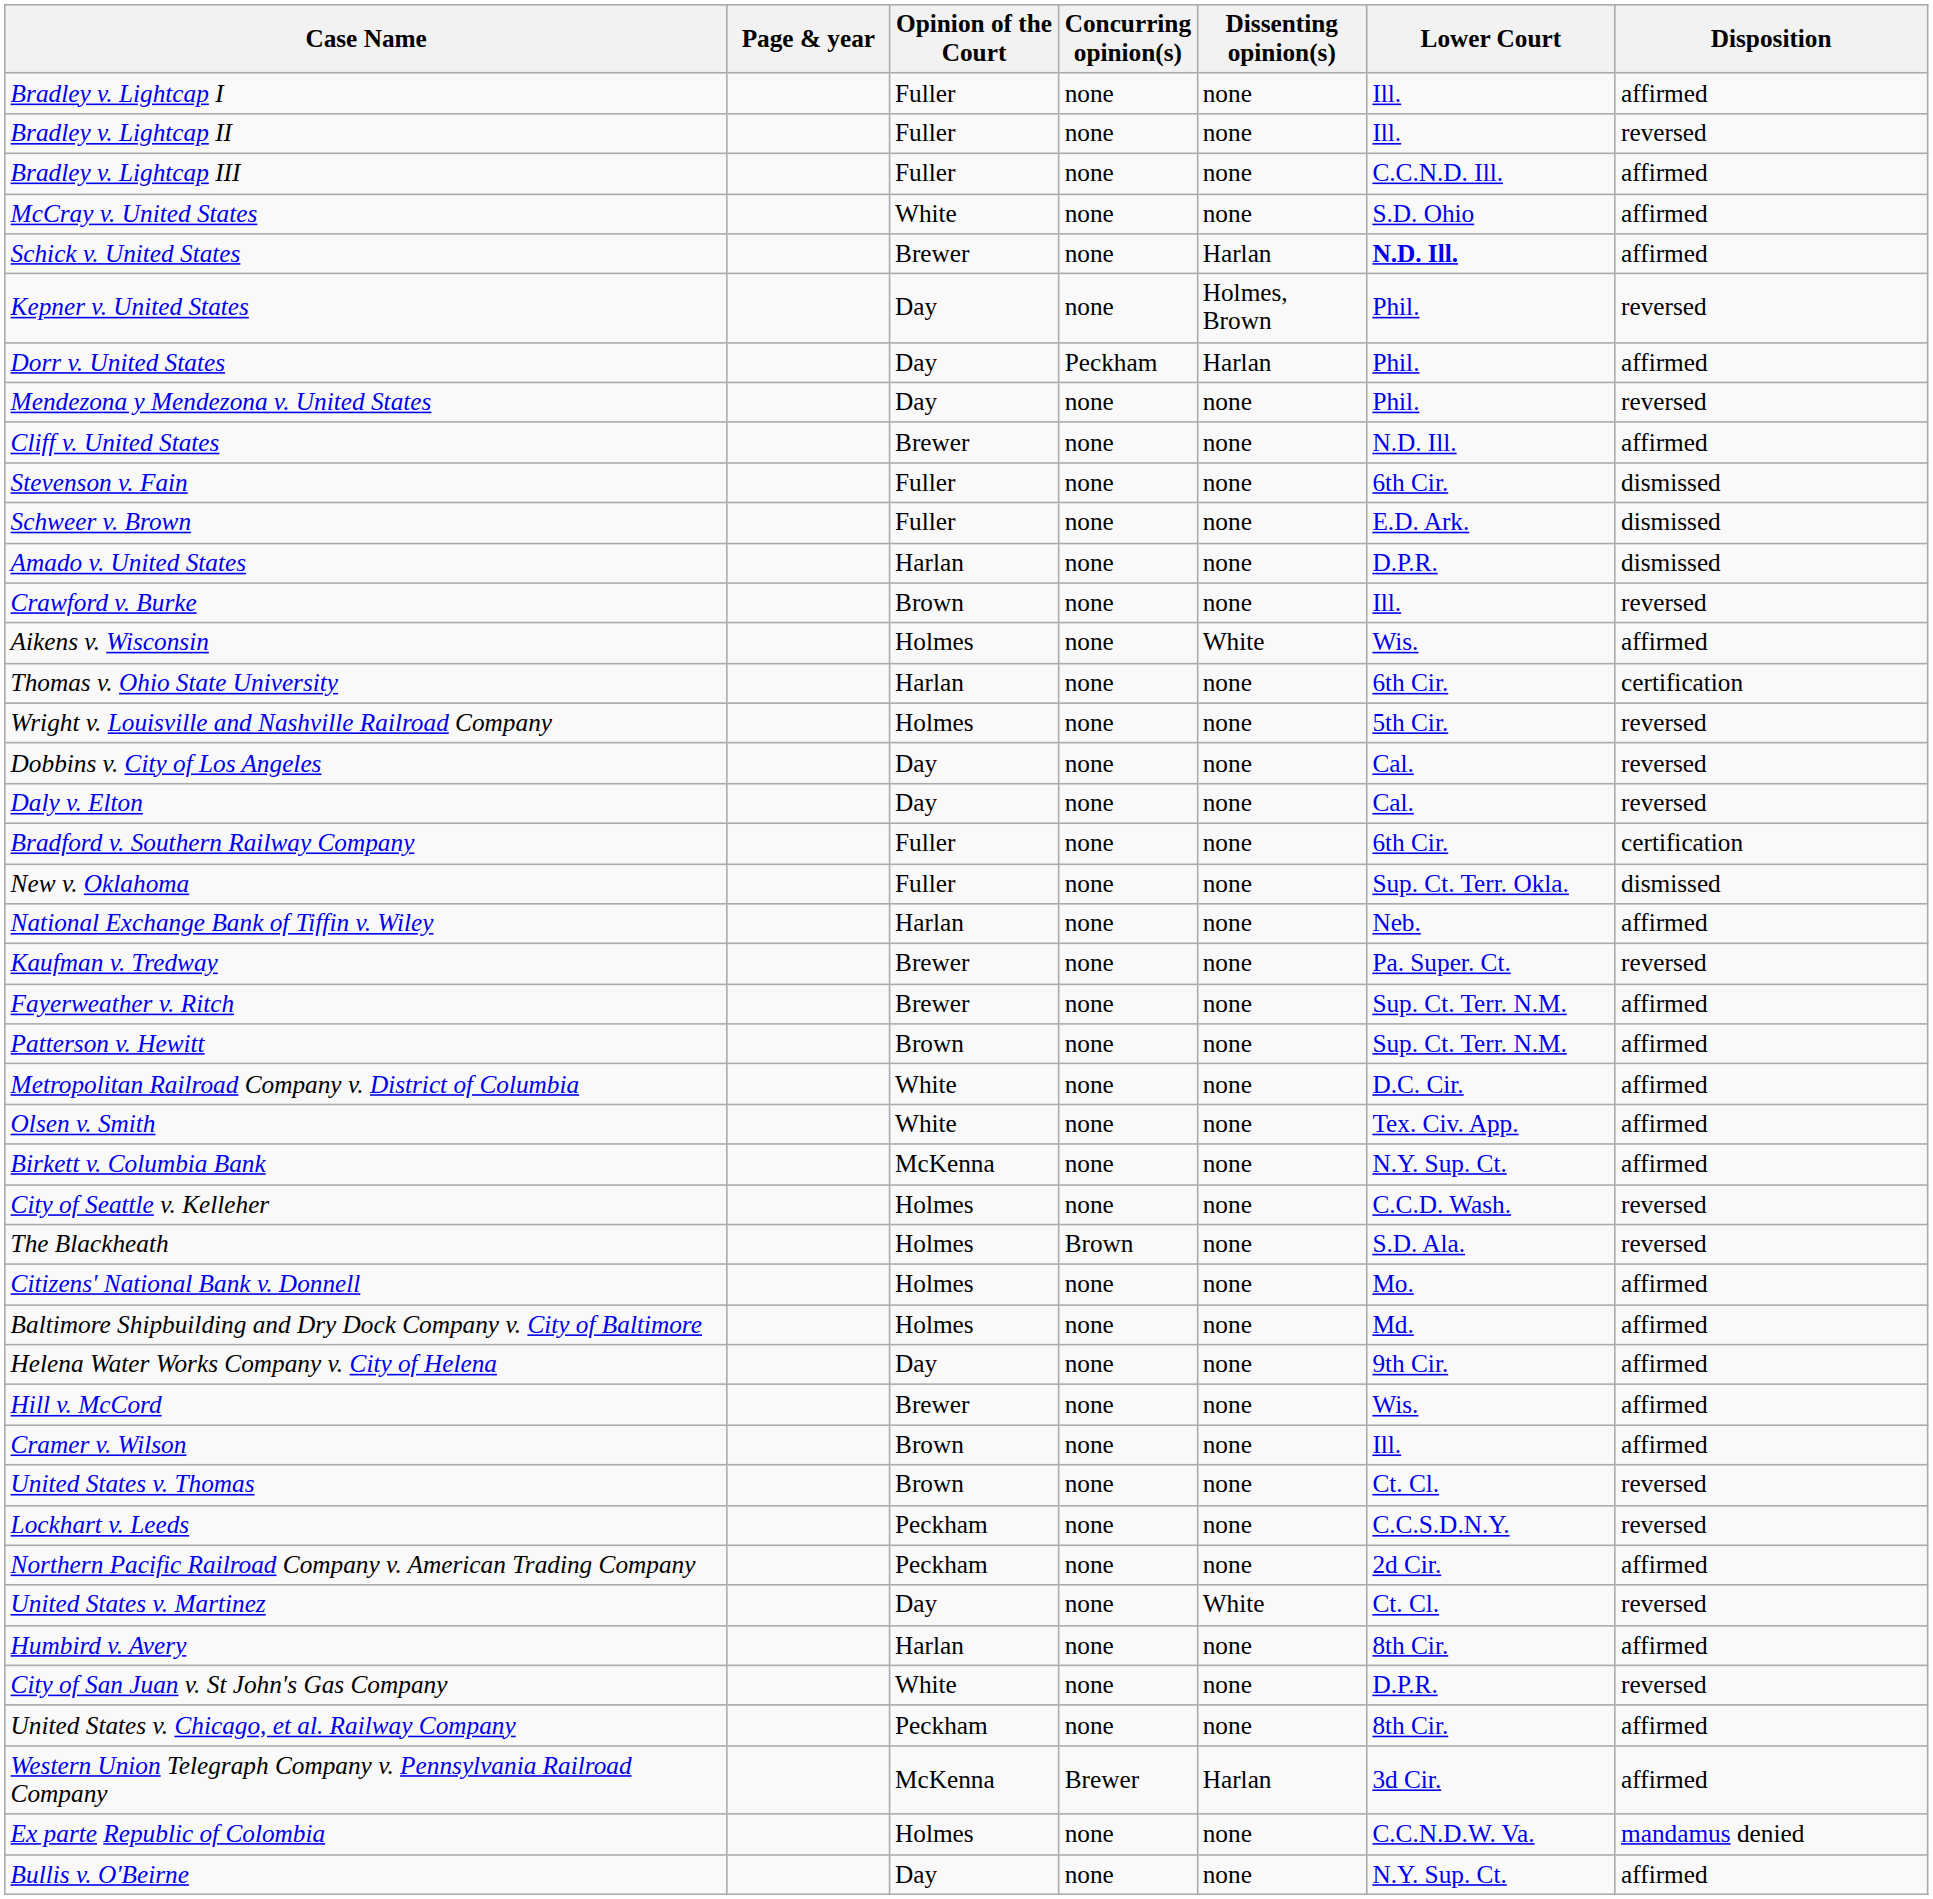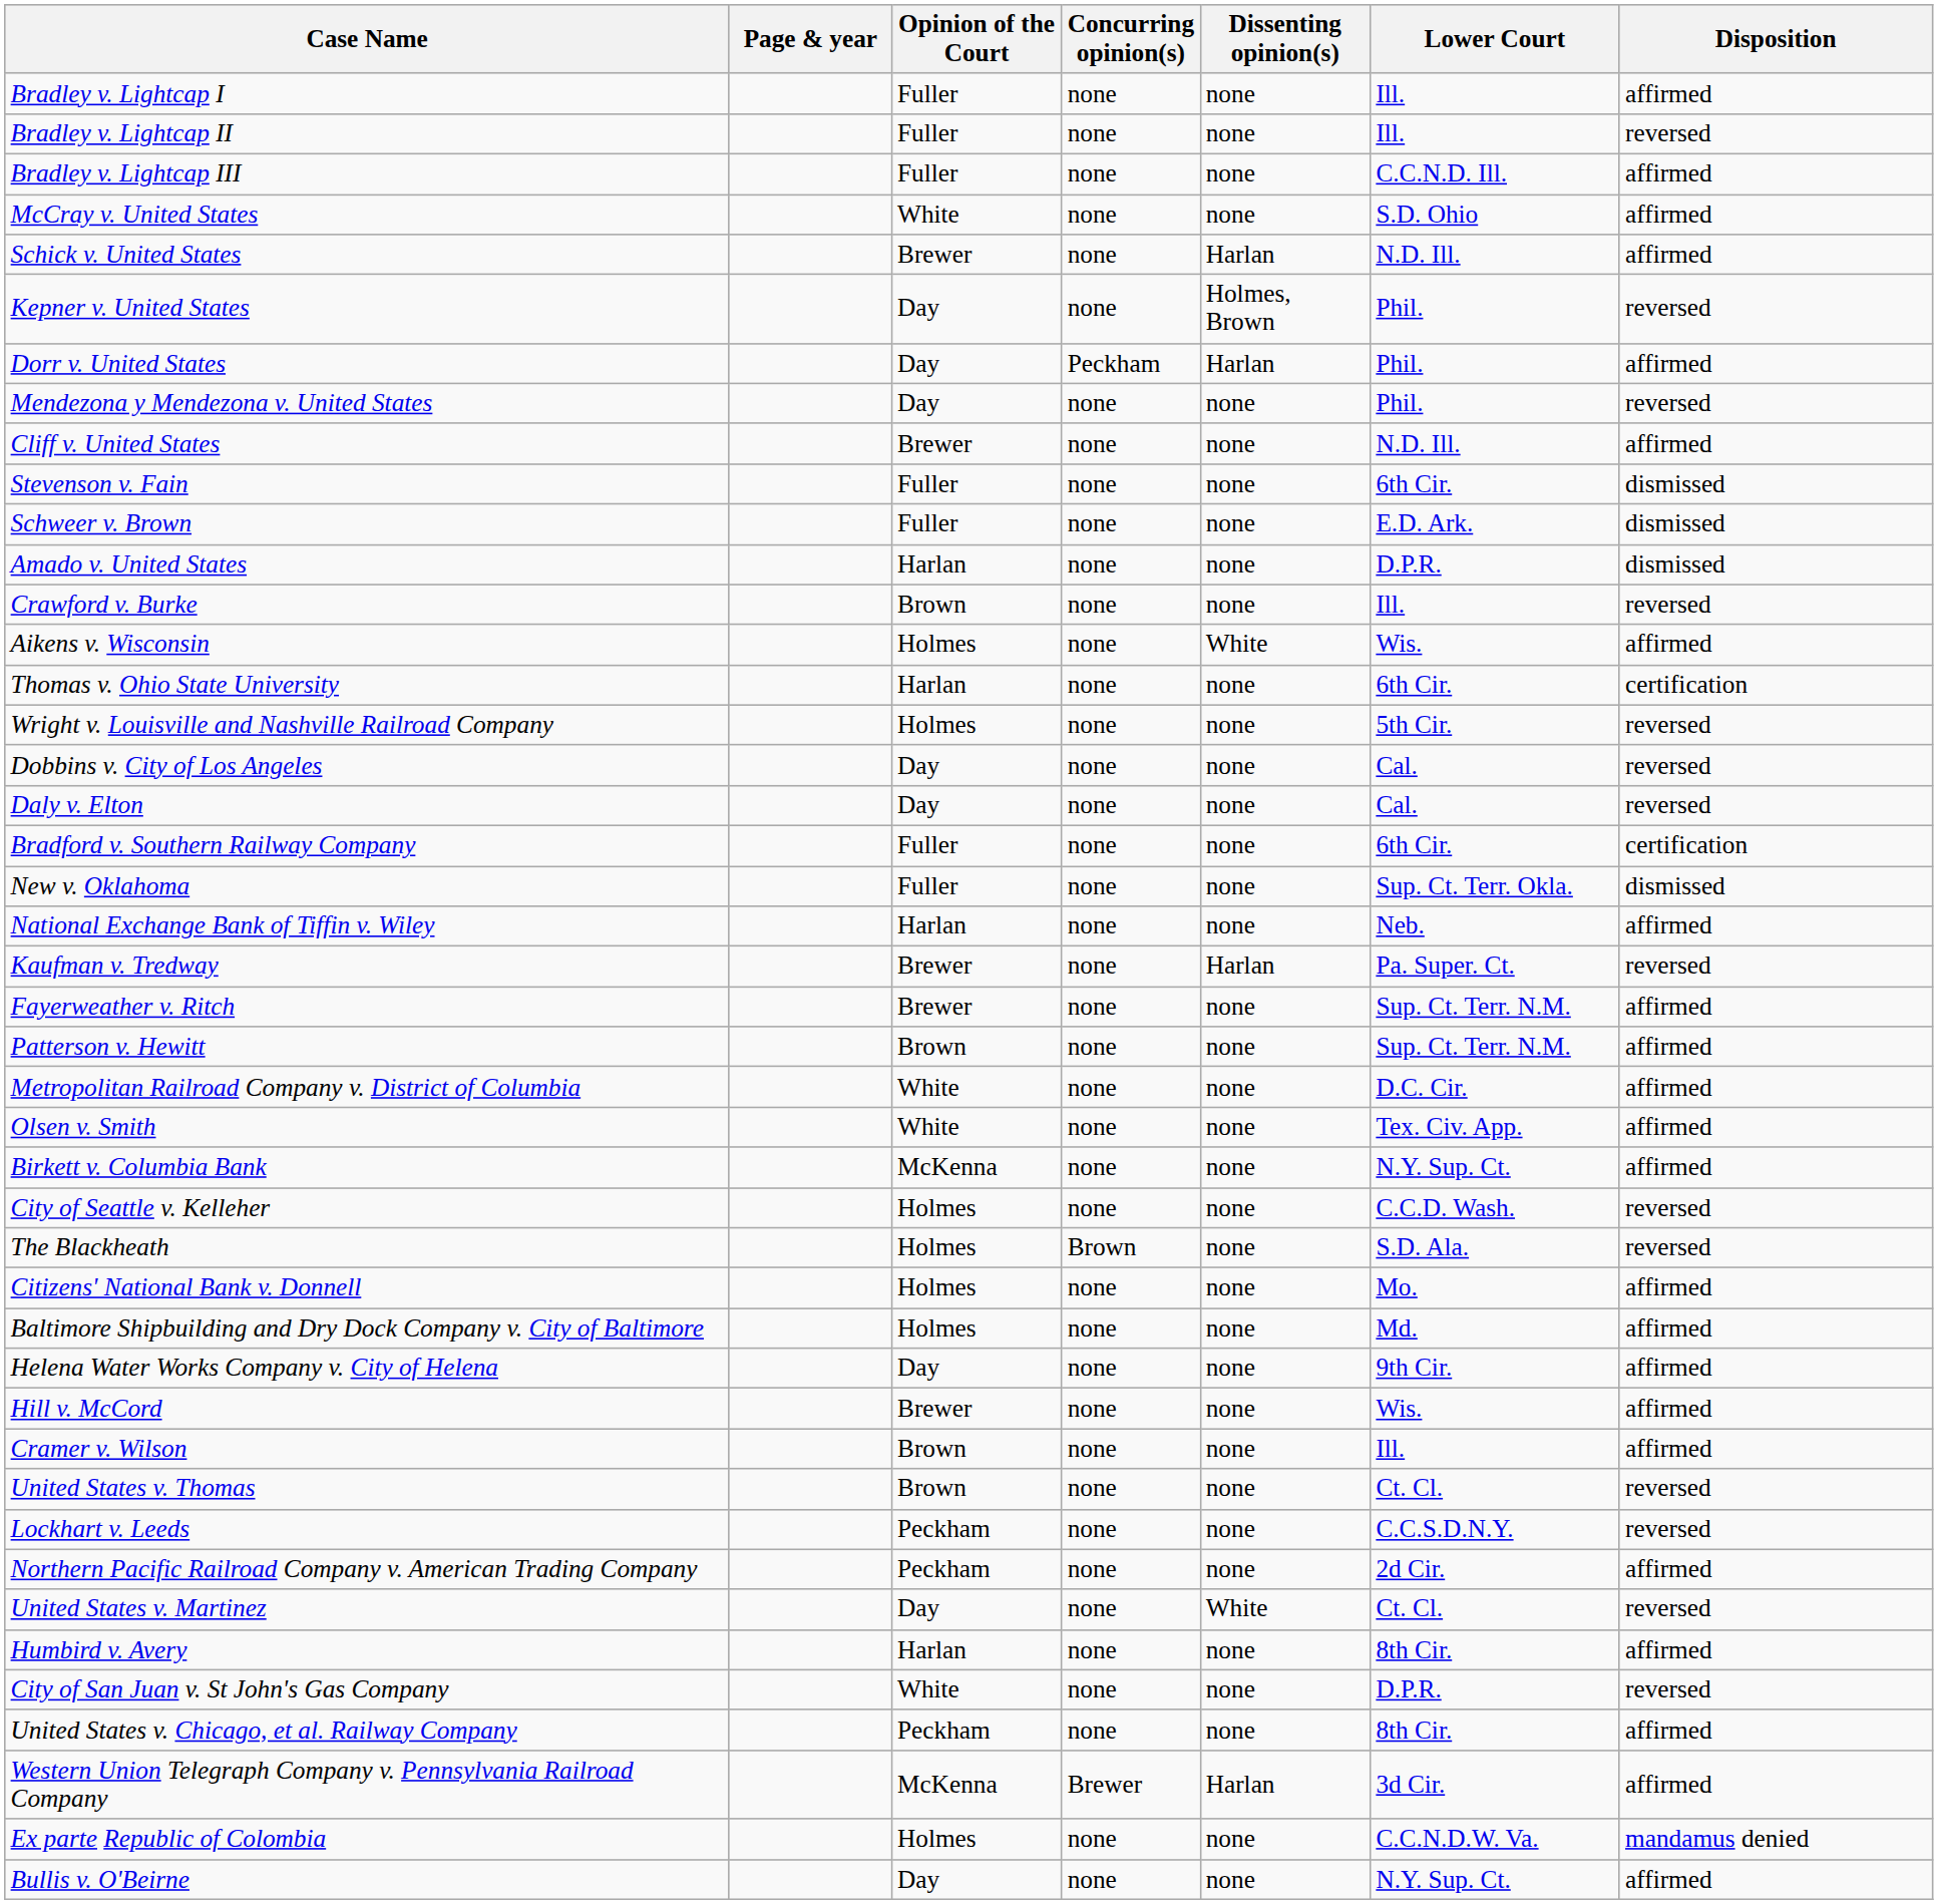 <table class="wikitable sortable">
 <tr>
 <th scope="col" style="width: 450px;">Case Name</th>
 <th scope="col" style="width: 95px;">Page & year</th>
 <th scope="col" style="width: 100px;">Opinion of the Court</th>
 <th scope="col" style="width: 10px;">Concurring opinion(s)</th>
 <th scope="col" style="width: 100px;">Dissenting opinion(s)</th>
 <th scope="col" style="width: 150px;">Lower Court</th>
 <th scope="col" style="width: 190px;">Disposition</th>
 </tr>
 <tr>
 <td><em><a href='#'>Bradley v. Lightcap</a> I</em></td>
 <td align="right"></td>
 <td>Fuller</td>
 <td>none</td>
 <td>none</td>
 <td><a href='#'>Ill.</a></td>
 <td>affirmed</td>
 </tr>
 <tr>
 <td><em><a href='#'>Bradley v. Lightcap</a> II</em></td>
 <td align="right"></td>
 <td>Fuller</td>
 <td>none</td>
 <td>none</td>
 <td><a href='#'>Ill.</a></td>
 <td>reversed</td>
 </tr>
 <tr>
 <td><em><a href='#'>Bradley v. Lightcap</a> III</em></td>
 <td align="right"></td>
 <td>Fuller</td>
 <td>none</td>
 <td>none</td>
 <td><a href='#'>C.C.N.D. Ill.</a></td>
 <td>affirmed</td>
 </tr>
 <tr>
 <td><em><a href='#'>McCray v. United States</a></em></td>
 <td align="right"></td>
 <td>White</td>
 <td>none</td>
 <td>none</td>
 <td><a href='#'>S.D. Ohio</a></td>
 <td>affirmed</td>
 </tr>
 <tr>
 <td><em><a href='#'>Schick v. United States</a></em></td>
 <td align="right"></td>
 <td>Brewer</td>
 <td>none</td>
 <td>Harlan</td>
-<td><strong><a href='#'>N.D. Ill.</a></strong></td>
+<td><a href='#'>N.D. Ill.</a></td>
 <td>affirmed</td>
 </tr>
 <tr>
 <td><em><a href='#'>Kepner v. United States</a></em></td>
 <td align="right"></td>
 <td>Day</td>
 <td>none</td>
 <td>Holmes, Brown</td>
 <td><a href='#'>Phil.</a></td>
 <td>reversed</td>
 </tr>
 <tr>
 <td><em><a href='#'>Dorr v. United States</a></em></td>
 <td align="right"></td>
 <td>Day</td>
 <td>Peckham</td>
 <td>Harlan</td>
 <td><a href='#'>Phil.</a></td>
 <td>affirmed</td>
 </tr>
 <tr>
 <td><em><a href='#'>Mendezona y Mendezona v. United States</a></em></td>
 <td align="right"></td>
 <td>Day</td>
 <td>none</td>
 <td>none</td>
 <td><a href='#'>Phil.</a></td>
 <td>reversed</td>
 </tr>
 <tr>
 <td><em><a href='#'>Cliff v. United States</a></em></td>
 <td align="right"></td>
 <td>Brewer</td>
 <td>none</td>
 <td>none</td>
 <td><a href='#'>N.D. Ill.</a></td>
 <td>affirmed</td>
 </tr>
 <tr>
 <td><em><a href='#'>Stevenson v. Fain</a></em></td>
 <td align="right"></td>
 <td>Fuller</td>
 <td>none</td>
 <td>none</td>
 <td><a href='#'>6th Cir.</a></td>
 <td>dismissed</td>
 </tr>
 <tr>
 <td><em><a href='#'>Schweer v. Brown</a></em></td>
 <td align="right"></td>
 <td>Fuller</td>
 <td>none</td>
 <td>none</td>
 <td><a href='#'>E.D. Ark.</a></td>
 <td>dismissed</td>
 </tr>
 <tr>
 <td><em><a href='#'>Amado v. United States</a></em></td>
 <td align="right"></td>
 <td>Harlan</td>
 <td>none</td>
 <td>none</td>
 <td><a href='#'>D.P.R.</a></td>
 <td>dismissed</td>
 </tr>
 <tr>
 <td><em><a href='#'>Crawford v. Burke</a></em></td>
 <td align="right"></td>
 <td>Brown</td>
 <td>none</td>
 <td>none</td>
 <td><a href='#'>Ill.</a></td>
 <td>reversed</td>
 </tr>
 <tr>
 <td><em>Aikens v. <a href='#'>Wisconsin</a></em></td>
 <td align="right"></td>
 <td>Holmes</td>
 <td>none</td>
 <td>White</td>
 <td><a href='#'>Wis.</a></td>
 <td>affirmed</td>
 </tr>
 <tr>
 <td><em>Thomas v. <a href='#'>Ohio State University</a></em></td>
 <td align="right"></td>
 <td>Harlan</td>
 <td>none</td>
 <td>none</td>
 <td><a href='#'>6th Cir.</a></td>
 <td>certification</td>
 </tr>
 <tr>
 <td><em>Wright v. <a href='#'>Louisville and Nashville Railroad</a> Company</em></td>
 <td align="right"></td>
 <td>Holmes</td>
 <td>none</td>
 <td>none</td>
 <td><a href='#'>5th Cir.</a></td>
 <td>reversed</td>
 </tr>
 <tr>
 <td><em>Dobbins v. <a href='#'>City of Los Angeles</a></em></td>
 <td align="right"></td>
 <td>Day</td>
 <td>none</td>
 <td>none</td>
 <td><a href='#'>Cal.</a></td>
 <td>reversed</td>
 </tr>
 <tr>
 <td><em><a href='#'>Daly v. Elton</a></em></td>
 <td align="right"></td>
 <td>Day</td>
 <td>none</td>
 <td>none</td>
 <td><a href='#'>Cal.</a></td>
 <td>reversed</td>
 </tr>
 <tr>
 <td><em><a href='#'>Bradford v. Southern Railway Company</a></em></td>
 <td align="right"></td>
 <td>Fuller</td>
 <td>none</td>
 <td>none</td>
 <td><a href='#'>6th Cir.</a></td>
 <td>certification</td>
 </tr>
 <tr>
 <td><em>New v. <a href='#'>Oklahoma</a></em></td>
 <td align="right"></td>
 <td>Fuller</td>
 <td>none</td>
 <td>none</td>
 <td><a href='#'>Sup. Ct. Terr. Okla.</a></td>
 <td>dismissed</td>
 </tr>
 <tr>
 <td><em><a href='#'>National Exchange Bank of Tiffin v. Wiley</a></em></td>
 <td align="right"></td>
 <td>Harlan</td>
 <td>none</td>
 <td>none</td>
 <td><a href='#'>Neb.</a></td>
 <td>affirmed</td>
 </tr>
 <tr>
 <td><em><a href='#'>Kaufman v. Tredway</a></em></td>
 <td align="right"></td>
 <td>Brewer</td>
 <td>none</td>
-<td>none</td>
+<td>Harlan</td>
 <td><a href='#'>Pa. Super. Ct.</a></td>
 <td>reversed</td>
 </tr>
 <tr>
 <td><em><a href='#'>Fayerweather v. Ritch</a></em></td>
 <td align="right"></td>
 <td>Brewer</td>
 <td>none</td>
 <td>none</td>
 <td><a href='#'>Sup. Ct. Terr. N.M.</a></td>
 <td>affirmed</td>
 </tr>
 <tr>
 <td><em><a href='#'>Patterson v. Hewitt</a></em></td>
 <td align="right"></td>
 <td>Brown</td>
 <td>none</td>
 <td>none</td>
 <td><a href='#'>Sup. Ct. Terr. N.M.</a></td>
 <td>affirmed</td>
 </tr>
 <tr>
 <td><em><a href='#'>Metropolitan Railroad</a> Company v. <a href='#'>District of Columbia</a></em></td>
 <td align="right"></td>
 <td>White</td>
 <td>none</td>
 <td>none</td>
 <td><a href='#'>D.C. Cir.</a></td>
 <td>affirmed</td>
 </tr>
 <tr>
 <td><em><a href='#'>Olsen v. Smith</a></em></td>
 <td align="right"></td>
 <td>White</td>
 <td>none</td>
 <td>none</td>
 <td><a href='#'>Tex. Civ. App.</a></td>
 <td>affirmed</td>
 </tr>
 <tr>
 <td><em><a href='#'>Birkett v. Columbia Bank</a></em></td>
 <td align="right"></td>
 <td>McKenna</td>
 <td>none</td>
 <td>none</td>
 <td><a href='#'>N.Y. Sup. Ct.</a></td>
 <td>affirmed</td>
 </tr>
 <tr>
 <td><em><a href='#'>City of Seattle</a> v. Kelleher</em></td>
 <td align="right"></td>
 <td>Holmes</td>
 <td>none</td>
 <td>none</td>
 <td><a href='#'>C.C.D. Wash.</a></td>
 <td>reversed</td>
 </tr>
 <tr>
 <td><em>The Blackheath</em></td>
 <td align="right"></td>
 <td>Holmes</td>
 <td>Brown</td>
 <td>none</td>
 <td><a href='#'>S.D. Ala.</a></td>
 <td>reversed</td>
 </tr>
 <tr>
 <td><em><a href='#'>Citizens' National Bank v. Donnell</a></em></td>
 <td align="right"></td>
 <td>Holmes</td>
 <td>none</td>
 <td>none</td>
 <td><a href='#'>Mo.</a></td>
 <td>affirmed</td>
 </tr>
 <tr>
 <td><em>Baltimore Shipbuilding and Dry Dock Company v. <a href='#'>City of Baltimore</a></em></td>
 <td align="right"></td>
 <td>Holmes</td>
 <td>none</td>
 <td>none</td>
 <td><a href='#'>Md.</a></td>
 <td>affirmed</td>
 </tr>
 <tr>
 <td><em>Helena Water Works Company v. <a href='#'>City of Helena</a></em></td>
 <td align="right"></td>
 <td>Day</td>
 <td>none</td>
 <td>none</td>
 <td><a href='#'>9th Cir.</a></td>
 <td>affirmed</td>
 </tr>
 <tr>
 <td><em><a href='#'>Hill v. McCord</a></em></td>
 <td align="right"></td>
 <td>Brewer</td>
 <td>none</td>
 <td>none</td>
 <td><a href='#'>Wis.</a></td>
 <td>affirmed</td>
 </tr>
 <tr>
 <td><em><a href='#'>Cramer v. Wilson</a></em></td>
 <td align="right"></td>
 <td>Brown</td>
 <td>none</td>
 <td>none</td>
 <td><a href='#'>Ill.</a></td>
 <td>affirmed</td>
 </tr>
 <tr>
 <td><em><a href='#'>United States v. Thomas</a></em></td>
 <td align="right"></td>
 <td>Brown</td>
 <td>none</td>
 <td>none</td>
 <td><a href='#'>Ct. Cl.</a></td>
 <td>reversed</td>
 </tr>
 <tr>
 <td><em><a href='#'>Lockhart v. Leeds</a></em></td>
 <td align="right"></td>
 <td>Peckham</td>
 <td>none</td>
 <td>none</td>
 <td><a href='#'>C.C.S.D.N.Y.</a></td>
 <td>reversed</td>
 </tr>
 <tr>
 <td><em><a href='#'>Northern Pacific Railroad</a> Company v. American Trading Company</em></td>
 <td align="right"></td>
 <td>Peckham</td>
 <td>none</td>
 <td>none</td>
 <td><a href='#'>2d Cir.</a></td>
 <td>affirmed</td>
 </tr>
 <tr>
 <td><em><a href='#'>United States v. Martinez</a></em></td>
 <td align="right"></td>
 <td>Day</td>
 <td>none</td>
 <td>White</td>
 <td><a href='#'>Ct. Cl.</a></td>
 <td>reversed</td>
 </tr>
 <tr>
 <td><em><a href='#'>Humbird v. Avery</a></em></td>
 <td align="right"></td>
 <td>Harlan</td>
 <td>none</td>
 <td>none</td>
 <td><a href='#'>8th Cir.</a></td>
 <td>affirmed</td>
 </tr>
 <tr>
 <td><em><a href='#'>City of San Juan</a> v. St John's Gas Company</em></td>
 <td align="right"></td>
 <td>White</td>
 <td>none</td>
 <td>none</td>
 <td><a href='#'>D.P.R.</a></td>
 <td>reversed</td>
 </tr>
 <tr>
 <td><em>United States v. <a href='#'>Chicago, et al. Railway Company</a></em></td>
 <td align="right"></td>
 <td>Peckham</td>
 <td>none</td>
 <td>none</td>
 <td><a href='#'>8th Cir.</a></td>
 <td>affirmed</td>
 </tr>
 <tr>
 <td><em><a href='#'>Western Union</a> Telegraph Company v. <a href='#'>Pennsylvania Railroad</a> Company</em></td>
 <td align="right"></td>
 <td>McKenna</td>
 <td>Brewer</td>
 <td>Harlan</td>
 <td><a href='#'>3d Cir.</a></td>
 <td>affirmed</td>
 </tr>
 <tr>
 <td><em><a href='#'>Ex parte</a> <a href='#'>Republic of Colombia</a></em></td>
 <td align="right"></td>
 <td>Holmes</td>
 <td>none</td>
 <td>none</td>
 <td><a href='#'>C.C.N.D.W. Va.</a></td>
 <td><a href='#'>mandamus</a> denied</td>
 </tr>
 <tr>
 <td><em><a href='#'>Bullis v. O'Beirne</a></em></td>
 <td align="right"></td>
 <td>Day</td>
 <td>none</td>
 <td>none</td>
 <td><a href='#'>N.Y. Sup. Ct.</a></td>
 <td>affirmed</td>
 </tr>
 <tr>
 </tr>
 </table>
